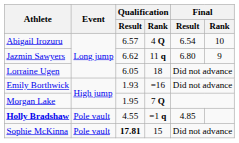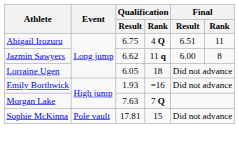 <table class=wikitable style="font-size:90%; text-align:center;">
 <tr>
 <th rowspan=2>Athlete</th>
 <th rowspan=2>Event</th>
 <th colspan=2>Qualification</th>
 <th colspan=2>Final</th>
 </tr>
 <tr style=font-size:95%>
 <th>Result</th>
 <th>Rank</th>
 <th>Result</th>
 <th>Rank</th>
 </tr>
 <tr>
 <td align=left><a href='#'>Abigail Irozuru</a></td>
 <td align=left rowspan=3><a href='#'>Long jump</a></td>
-<td>6.57</td>
+<td>6.75</td>
 <td>4 <strong>Q</strong></td>
-<td>6.54</td>
-<td>10</td>
+<td>6.51</td>
+<td>11</td>
 </tr>
 <tr>
 <td align=left><a href='#'>Jazmin Sawyers</a></td>
 <td>6.62</td>
 <td>11 <strong>q</strong></td>
-<td>6.80</td>
-<td>9</td>
+<td>6.00</td>
+<td>8</td>
 </tr>
 <tr>
 <td align=left><a href='#'>Lorraine Ugen</a></td>
 <td>6.05</td>
 <td>18</td>
 <td colspan="2">Did not advance</td>
 </tr>
 <tr>
 <td align=left><a href='#'>Emily Borthwick</a></td>
 <td align=left rowspan=2><a href='#'>High jump</a></td>
 <td>1.93</td>
 <td>=16</td>
 <td colspan="2">Did not advance</td>
 </tr>
 <tr>
 <td align=left><a href='#'>Morgan Lake</a></td>
-<td>1.95</td>
+<td>7.63</td>
 <td>7 <strong>Q</strong></td>
 <td colspan=2></td>
 </tr>
 <tr>
-<td align=left><strong><a href='#'>Holly Bradshaw</a></strong></td>
-<td align=left><a href='#'>Pole vault</a></td>
-<td>4.55</td>
-<td>=1 <strong>q</strong></td>
-<td>4.85</td>
-<td></td>
-</tr>
-<tr>
 <td align=left><a href='#'>Sophie McKinna</a></td>
 <td align=left><a href='#'>Pole vault</a></td>
-<td><strong>17.81</strong></td>
+<td>17.81</td>
 <td>15</td>
 <td colspan="2">Did not advance</td>
 </tr>
 </table>
